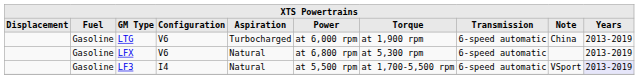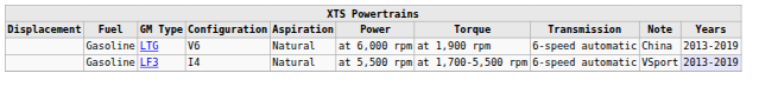 <table class="wikitable">
 <tr>
 <th colspan = "10" style = "background:#e8e8e8;">XTS Powertrains</th>
 </tr>
 <tr>
 <th style = "background:#e8e8e8;">Displacement</th>
 <th style = "background:#e8e8e8;">Fuel</th>
 <th style = "background:#e8e8e8;">GM Type</th>
 <th style = "background:#e8e8e8;">Configuration</th>
 <th style = "background:#e8e8e8;">Aspiration</th>
 <th style = "background:#e8e8e8;">Power</th>
 <th style = "background:#e8e8e8;">Torque</th>
 <th style = "background:#e8e8e8;">Transmission</th>
 <th style = "background:#e8e8e8;">Note</th>
 <th style = "background:#e8e8e8;">Years</th>
 </tr>
 <tr>
 <td></td>
 <td>Gasoline</td>
 <td><a href='#'>LTG</a></td>
 <td>V6</td>
-<td>Turbocharged</td>
+<td>Natural</td>
 <td>  at  6,000 rpm</td>
 <td> at  1,900 rpm</td>
 <td>6-speed automatic</td>
 <td>China</td>
-<td>2013-2019</td>
-</tr>
-<tr>
-<td></td>
-<td>Gasoline</td>
-<td><a href='#'>LFX</a></td>
-<td>V6</td>
-<td>Natural</td>
-<td> at  6,800 rpm</td>
-<td> at  5,300 rpm</td>
-<td>6-speed automatic</td>
-<td></td>
 <td>2013-2019</td>
 </tr>
 <tr>
 <td></td>
 <td>Gasoline</td>
 <td><a href='#'>LF3</a></td>
 <td>I4</td>
 <td>Natural</td>
 <td> at  5,500 rpm</td>
 <td> at 1,700-5,500 rpm</td>
 <td>6-speed automatic</td>
 <td>VSport</td>
 <td style="background: lavender;">2013-2019</td>
 </tr>
 <tr>
 </tr>
 </table>
